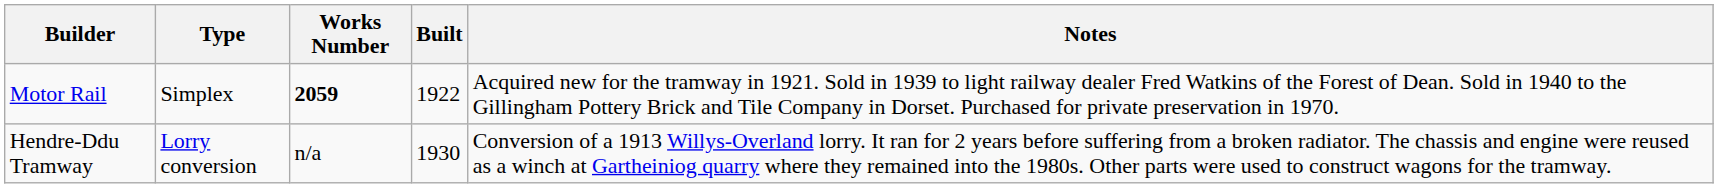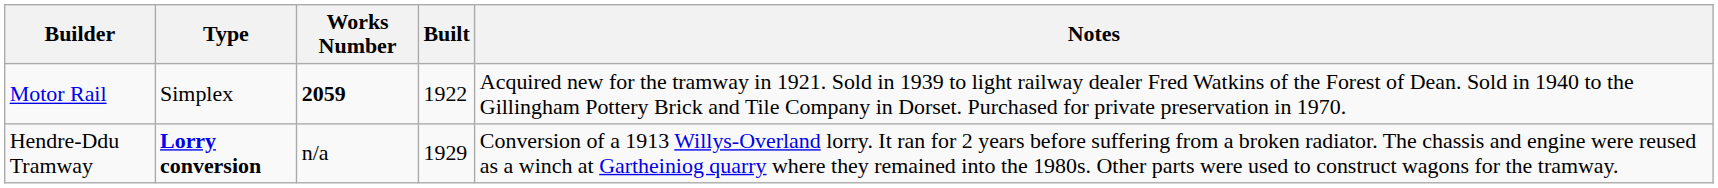 <table class="wikitable">
 <tr>
 <th>Builder</th>
 <th>Type</th>
 <th>Works Number</th>
 <th>Built</th>
 <th>Notes</th>
 </tr>
 <tr>
 <td><a href='#'>Motor Rail</a></td>
 <td>Simplex </td>
 <td><strong>2059</strong></td>
 <td>1922</td>
 <td>Acquired new for the tramway in 1921. Sold in 1939 to light railway dealer Fred Watkins of the Forest of Dean. Sold in 1940 to the Gillingham Pottery Brick and Tile Company in Dorset. Purchased for private preservation in 1970.</td>
 </tr>
 <tr>
 <td>Hendre-Ddu Tramway</td>
-<td><a href='#'>Lorry</a> conversion</td>
+<td><strong><a href='#'>Lorry</a> conversion</strong></td>
 <td>n/a</td>
-<td>1930</td>
+<td>1929</td>
 <td>Conversion of a 1913 <a href='#'>Willys-Overland</a> lorry. It ran for 2 years before suffering from a broken radiator. The chassis and engine were reused as a winch at <a href='#'>Gartheiniog quarry</a> where they remained into the 1980s. Other parts were used to construct wagons for the tramway.</td>
 </tr>
 </table>
